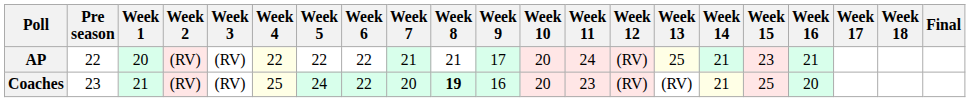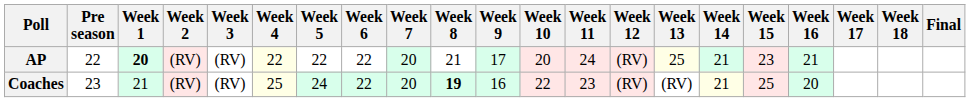 <table class="wikitable" style="white-space:nowrap;">
 <tr>
 <th>Poll</th>
 <th>Pre<br>season</th>
 <th>Week<br>1</th>
 <th>Week<br> 2</th>
 <th>Week<br> 3</th>
 <th>Week<br> 4</th>
 <th>Week<br> 5</th>
 <th>Week<br> 6</th>
 <th>Week<br> 7</th>
 <th>Week<br> 8</th>
 <th>Week <br> 9</th>
 <th>Week<br> 10</th>
 <th>Week<br> 11</th>
 <th>Week<br> 12</th>
 <th>Week<br> 13</th>
 <th>Week<br> 14</th>
 <th>Week<br> 15</th>
 <th>Week<br> 16</th>
 <th>Week<br> 17</th>
 <th>Week<br> 18</th>
 <th>Final</th>
 </tr>
 <tr style="text-align:center;">
 <th>AP</th>
 <td style="background:#FFF;">22</td>
-<td style="background:#D8FFEB;">20</td>
+<td style="background:#D8FFEB;"><strong>20</strong></td>
 <td style="background:#FFE6E6;">(RV)</td>
 <td style="background:#FFF;">(RV)</td>
 <td style="background:#FFFFE6;">22</td>
 <td style="background:#FFF;">22</td>
 <td style="background:#FFF;">22</td>
-<td style="background:#D8FFEB;">21</td>
+<td style="background:#D8FFEB;">20</td>
 <td style="background:#FFF;">21</td>
 <td style="background:#D8FFEB;">17</td>
 <td style="background:#FFE6E6;">20</td>
 <td style="background:#FFE6E6;">24</td>
 <td style="background:#FFE6E6;">(RV)</td>
 <td style="background:#FFFFE6;">25</td>
 <td style="background:#D8FFEB;">21</td>
 <td style="background:#FFE6E6;">23</td>
 <td style="background:#D8FFEB;">21</td>
 <td style="background:#FFF;"></td>
 <td style="background:#FFF;"></td>
 <td style="background:#FFF;"></td>
 </tr>
 <tr style="text-align:center;">
 <th>Coaches</th>
 <td style="background:#FFF;">23</td>
 <td style="background:#D8FFEB;">21</td>
 <td style="background:#FFE6E6;">(RV)</td>
 <td style="background:#FFF;">(RV)</td>
 <td style="background:#FFFFE6;">25</td>
 <td style="background:#D8FFEB;">24</td>
 <td style="background:#D8FFEB;">22</td>
 <td style="background:#D8FFEB;">20</td>
 <td style="background:#D8FFEB;"><strong>19</strong></td>
 <td style="background:#D8FFEB;">16</td>
-<td style="background:#FFE6E6;">20</td>
+<td style="background:#FFE6E6;">22</td>
 <td style="background:#FFE6E6;">23</td>
 <td style="background:#FFE6E6;">(RV)</td>
 <td style="background:#FFF;">(RV)</td>
 <td style="background:#FFFFE6;">21</td>
 <td style="background:#FFE6E6;">25</td>
 <td style="background:#D8FFEB;">20</td>
 <td style="background:#FFF;"></td>
 <td style="background:#FFF;"></td>
 <td style="background:#FFF;"></td>
 </tr>
 </table>
